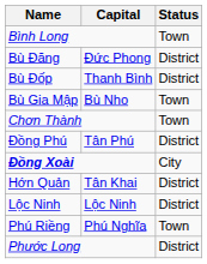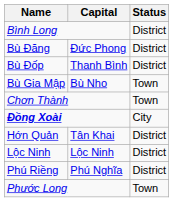 <table class="wikitable sortable">
 <tr>
 <th>Name</th>
 <th>Capital</th>
 <th>Status</th>
 </tr>
 <tr>
 <td colspan="2"><em><a href='#'>Bình Long</a></em></td>
-<td>Town</td>
+<td>District</td>
 </tr>
 <tr>
 <td><a href='#'>Bù Đăng</a></td>
 <td><a href='#'>Đức Phong</a></td>
 <td>District</td>
 </tr>
 <tr>
 <td><a href='#'>Bù Đốp</a></td>
 <td><a href='#'>Thanh Bình</a></td>
 <td>District</td>
 </tr>
 <tr>
 <td><a href='#'>Bù Gia Mập</a></td>
 <td><a href='#'>Bù Nho</a></td>
 <td>Town</td>
 </tr>
 <tr>
 <td colspan="2"><em><a href='#'>Chơn Thành</a></em></td>
 <td>Town</td>
 </tr>
 <tr>
-<td><a href='#'>Đồng Phú</a></td>
-<td><a href='#'>Tân Phú</a></td>
-<td>District</td>
-</tr>
-<tr>
 <td colspan="2"><strong><em><a href='#'>Đồng Xoài</a></em></strong></td>
 <td>City</td>
 </tr>
 <tr>
 <td><a href='#'>Hớn Quản</a></td>
 <td><a href='#'>Tân Khai</a></td>
 <td>District</td>
 </tr>
 <tr>
 <td><a href='#'>Lộc Ninh</a></td>
 <td><a href='#'>Lộc Ninh</a></td>
 <td>District</td>
 </tr>
 <tr>
 <td><a href='#'>Phú Riềng</a></td>
 <td><a href='#'>Phú Nghĩa</a></td>
-<td>Town</td>
+<td>District</td>
 </tr>
 <tr>
 <td colspan="2"><em><a href='#'>Phước Long</a></em></td>
-<td>District</td>
+<td>Town</td>
 </tr>
 </table>
